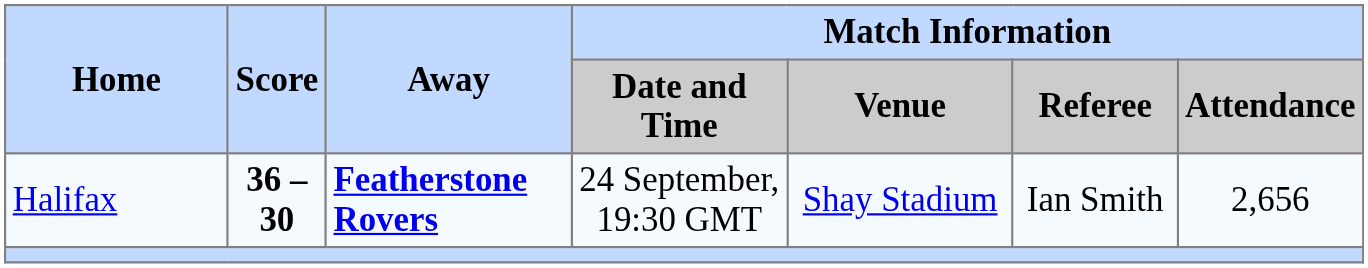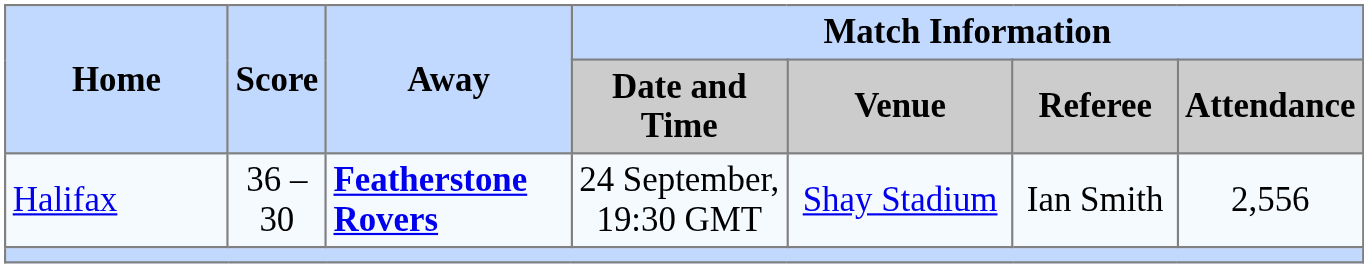 <table border="1" cellpadding="3" cellspacing="0" style="border-collapse:collapse; text-align:center; width:100%;">
 <tr style="background:#c1d8ff;">
 <th rowspan="2" style="width:19%;">Home</th>
 <th rowspan="2" style="width:6%;">Score</th>
 <th rowspan="2" style="width:19%;">Away</th>
 <th colspan=6>Match Information</th>
 </tr>
 <tr style="background:#ccc;">
 <th width=17%>Date and Time</th>
 <th width=19%>Venue</th>
 <th width=13%>Referee</th>
 <th width=7%>Attendance</th>
 </tr>
 <tr style="background:#f5faff;">
 <td align=left> <a href='#'>Halifax</a></td>
-<td><strong>36  – 30</strong></td>
+<td>36  – 30</td>
 <td align=left><strong> <a href='#'>Featherstone Rovers</a></strong></td>
 <td>24 September, 19:30 GMT</td>
 <td><a href='#'>Shay Stadium</a></td>
 <td>Ian Smith</td>
-<td>2,656</td>
+<td>2,556</td>
 </tr>
 <tr style="background:#c1d8ff;">
 <th colspan="10"></th>
 </tr>
 </table>
